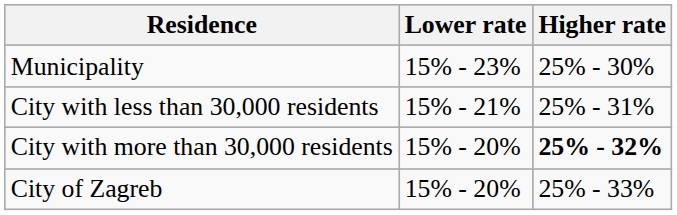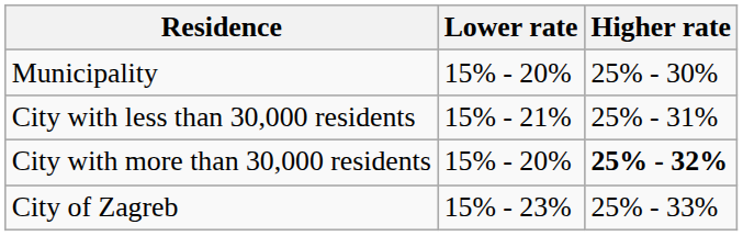 <table class="wikitable">
 <tr>
 <th>Residence</th>
 <th>Lower rate</th>
 <th>Higher rate</th>
 </tr>
 <tr>
 <td>Municipality</td>
-<td>15% - 23%</td>
+<td>15% - 20%</td>
 <td>25% - 30%</td>
 </tr>
 <tr>
 <td>City with less than 30,000 residents</td>
 <td>15% - 21%</td>
 <td>25% - 31%</td>
 </tr>
 <tr>
 <td>City with more than 30,000 residents</td>
 <td>15% - 20%</td>
 <td><strong>25% - 32%</strong></td>
 </tr>
 <tr>
 <td>City of Zagreb</td>
-<td>15% - 20%</td>
+<td>15% - 23%</td>
 <td>25% - 33%</td>
 </tr>
 </table>
